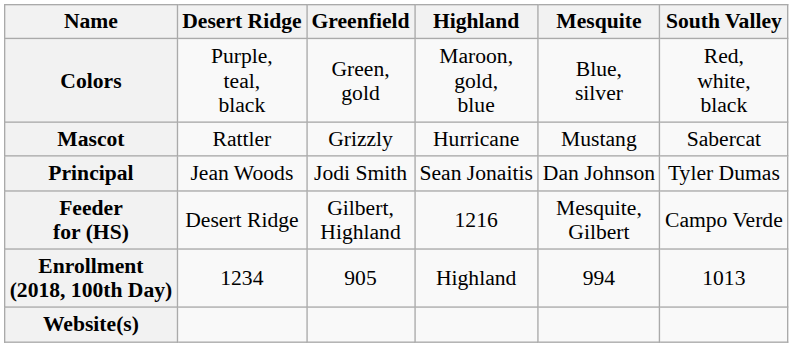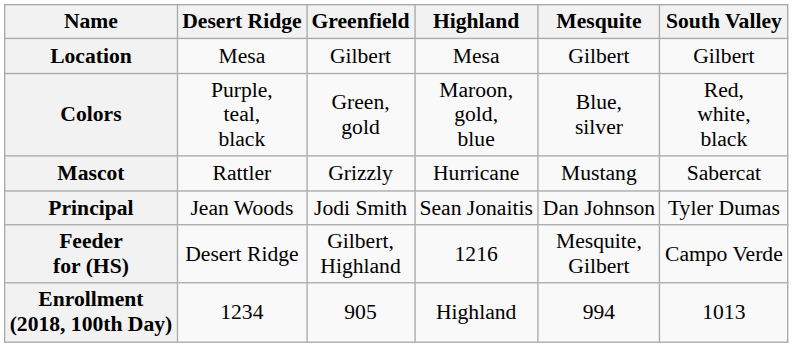 <table class="wikitable" style="text-align: center">
 <tr>
 <th scope="col">Name</th>
 <th scope="col">Desert Ridge</th>
 <th scope="col">Greenfield</th>
 <th scope="col">Highland</th>
 <th scope="col">Mesquite</th>
 <th scope="col">South Valley</th>
+</tr>
+<tr>
+<th scope="row">Location</th>
+<td>Mesa</td>
+<td>Gilbert</td>
+<td>Mesa</td>
+<td>Gilbert</td>
+<td>Gilbert</td>
 </tr>
 <tr>
 <th scope="row">Colors</th>
 <td>Purple,<br>teal,<br>black</td>
 <td>Green,<br>gold</td>
 <td>Maroon,<br>gold,<br>blue</td>
 <td>Blue,<br>silver</td>
 <td>Red,<br>white,<br>black</td>
 </tr>
 <tr>
 <th scope="row">Mascot</th>
 <td>Rattler</td>
 <td>Grizzly</td>
 <td>Hurricane</td>
 <td>Mustang</td>
 <td>Sabercat</td>
 </tr>
 <tr>
 <th scope="row">Principal</th>
 <td>Jean Woods</td>
 <td>Jodi Smith</td>
 <td>Sean Jonaitis</td>
 <td>Dan Johnson</td>
 <td>Tyler Dumas</td>
 </tr>
 <tr>
 <th scope="row">Feeder<br>for (HS)</th>
 <td>Desert Ridge</td>
 <td>Gilbert,<br>Highland</td>
 <td>1216</td>
 <td>Mesquite,<br>Gilbert</td>
 <td>Campo Verde</td>
 </tr>
 <tr>
 <th scope="row">Enrollment<br>(2018, 100th Day)</th>
 <td>1234</td>
 <td>905</td>
 <td>Highland</td>
 <td>994</td>
 <td>1013</td>
 </tr>
-<tr>
-<th scope="row">Website(s)</th>
-<td></td>
-<td></td>
-<td></td>
-<td></td>
-<td></td>
-</tr>
 </table>
